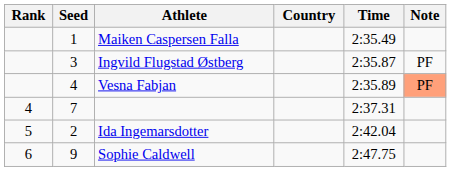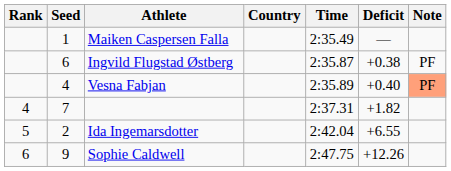 <table class="wikitable sortable" style="text-align:center" width=55%>
 <tr>
 <th>Rank</th>
 <th>Seed</th>
 <th>Athlete</th>
 <th>Country</th>
 <th>Time</th>
+<th>Deficit</th>
 <th>Note</th>
 </tr>
 <tr>
 <td></td>
 <td>1</td>
 <td align="left"><a href='#'>Maiken Caspersen Falla</a></td>
 <td align="left"></td>
 <td>2:35.49</td>
+<td>—</td>
 <td></td>
 </tr>
 <tr>
 <td></td>
-<td>3</td>
+<td>6</td>
 <td align="left"><a href='#'>Ingvild Flugstad Østberg</a></td>
 <td align="left"></td>
 <td>2:35.87</td>
+<td>+0.38</td>
 <td>PF</td>
 </tr>
 <tr>
 <td></td>
 <td>4</td>
 <td align="left"><a href='#'>Vesna Fabjan</a></td>
 <td align="left"></td>
 <td>2:35.89</td>
+<td>+0.40</td>
 <td style="background: lightsalmon;">PF</td>
 </tr>
 <tr>
 <td>4</td>
 <td>7</td>
 <td align="left"></td>
 <td align="left"></td>
 <td>2:37.31</td>
+<td>+1.82</td>
 <td></td>
 </tr>
 <tr>
 <td>5</td>
 <td>2</td>
 <td align="left"><a href='#'>Ida Ingemarsdotter</a></td>
 <td align="left"></td>
 <td>2:42.04</td>
+<td>+6.55</td>
 <td></td>
 </tr>
 <tr>
 <td>6</td>
 <td>9</td>
 <td align="left"><a href='#'>Sophie Caldwell</a></td>
 <td align="left"></td>
 <td>2:47.75</td>
+<td>+12.26</td>
 <td></td>
 </tr>
 </table>
